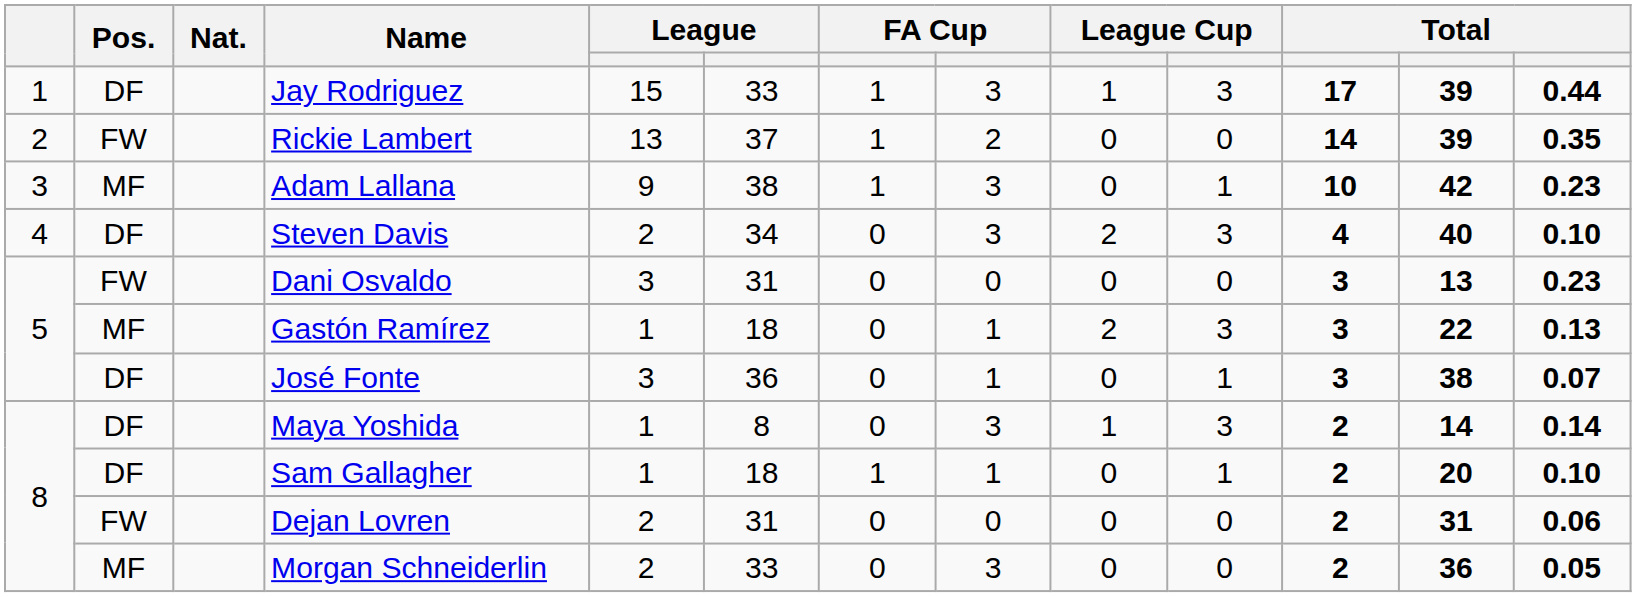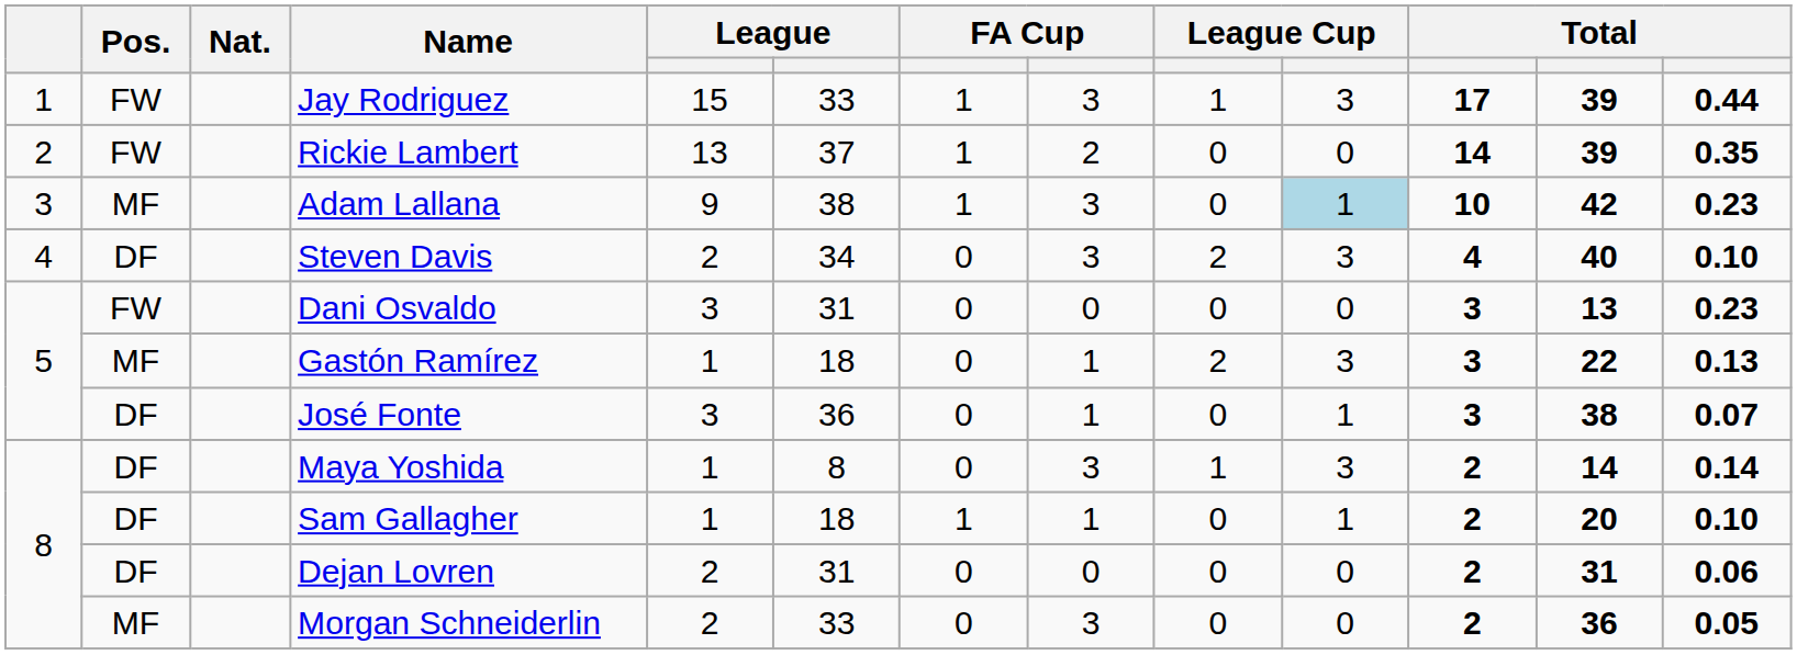 <table class="wikitable" style="width:65%; font-size:95%;">
 <tr>
 <th width="3%" rowspan="2"></th>
 <th width="3%" rowspan="2">Pos.</th>
 <th width="3%" rowspan="2">Nat.</th>
 <th width="14%" rowspan="2">Name</th>
 <th width="10%" colspan="2">League</th>
 <th width="10%" colspan="2">FA Cup</th>
 <th width="10%" colspan="2">League Cup</th>
 <th width="15%" colspan="3">Total</th>
 </tr>
 <tr>
 <th width="5%"></th>
 <th width="5%"></th>
 <th width="5%"></th>
 <th width="5%"></th>
 <th width="5%"></th>
 <th width="5%"></th>
 <th width="5%"></th>
 <th width="5%"></th>
 <th width="5%"></th>
 </tr>
 <tr>
 <td align="center">1</td>
-<td align="center">DF</td>
+<td align="center">FW</td>
 <td align="center"></td>
 <td><a href='#'>Jay Rodriguez</a></td>
 <td align="center">15</td>
 <td align="center">33</td>
 <td align="center">1</td>
 <td align="center">3</td>
 <td align="center">1</td>
 <td align="center">3</td>
 <td align="center"><strong>17</strong></td>
 <td align="center"><strong>39</strong></td>
 <td align="center"><strong>0.44</strong></td>
 </tr>
 <tr>
 <td align="center">2</td>
 <td align="center">FW</td>
 <td align="center"></td>
 <td><a href='#'>Rickie Lambert</a></td>
 <td align="center">13</td>
 <td align="center">37</td>
 <td align="center">1</td>
 <td align="center">2</td>
 <td align="center">0</td>
 <td align="center">0</td>
 <td align="center"><strong>14</strong></td>
 <td align="center"><strong>39</strong></td>
 <td align="center"><strong>0.35</strong></td>
 </tr>
 <tr>
 <td align="center">3</td>
 <td align="center">MF</td>
 <td align="center"></td>
 <td><a href='#'>Adam Lallana</a></td>
 <td align="center">9</td>
 <td align="center">38</td>
 <td align="center">1</td>
 <td align="center">3</td>
 <td align="center">0</td>
-<td align="center">1</td>
+<td align="center" style="background: lightblue;">1</td>
 <td align="center"><strong>10</strong></td>
 <td align="center"><strong>42</strong></td>
 <td align="center"><strong>0.23</strong></td>
 </tr>
 <tr>
 <td align="center">4</td>
 <td align="center">DF</td>
 <td align="center"></td>
 <td><a href='#'>Steven Davis</a></td>
 <td align="center">2</td>
 <td align="center">34</td>
 <td align="center">0</td>
 <td align="center">3</td>
 <td align="center">2</td>
 <td align="center">3</td>
 <td align="center"><strong>4</strong></td>
 <td align="center"><strong>40</strong></td>
 <td align="center"><strong>0.10</strong></td>
 </tr>
 <tr>
 <td align="center" rowspan="3">5</td>
 <td align="center">FW</td>
 <td align="center"></td>
 <td><a href='#'>Dani Osvaldo</a></td>
 <td align="center">3</td>
 <td align="center">31</td>
 <td align="center">0</td>
 <td align="center">0</td>
 <td align="center">0</td>
 <td align="center">0</td>
 <td align="center"><strong>3</strong></td>
 <td align="center"><strong>13</strong></td>
 <td align="center"><strong>0.23</strong></td>
 </tr>
 <tr>
 <td align="center">MF</td>
 <td align="center"></td>
 <td><a href='#'>Gastón Ramírez</a></td>
 <td align="center">1</td>
 <td align="center">18</td>
 <td align="center">0</td>
 <td align="center">1</td>
 <td align="center">2</td>
 <td align="center">3</td>
 <td align="center"><strong>3</strong></td>
 <td align="center"><strong>22</strong></td>
 <td align="center"><strong>0.13</strong></td>
 </tr>
 <tr>
 <td align="center">DF</td>
 <td align="center"></td>
 <td><a href='#'>José Fonte</a></td>
 <td align="center">3</td>
 <td align="center">36</td>
 <td align="center">0</td>
 <td align="center">1</td>
 <td align="center">0</td>
 <td align="center">1</td>
 <td align="center"><strong>3</strong></td>
 <td align="center"><strong>38</strong></td>
 <td align="center"><strong>0.07</strong></td>
 </tr>
 <tr>
 <td align="center" rowspan="4">8</td>
 <td align="center">DF</td>
 <td align="center"></td>
 <td><a href='#'>Maya Yoshida</a></td>
 <td align="center">1</td>
 <td align="center">8</td>
 <td align="center">0</td>
 <td align="center">3</td>
 <td align="center">1</td>
 <td align="center">3</td>
 <td align="center"><strong>2</strong></td>
 <td align="center"><strong>14</strong></td>
 <td align="center"><strong>0.14</strong></td>
 </tr>
 <tr>
 <td align="center">DF</td>
 <td align="center"></td>
 <td><a href='#'>Sam Gallagher</a></td>
 <td align="center">1</td>
 <td align="center">18</td>
 <td align="center">1</td>
 <td align="center">1</td>
 <td align="center">0</td>
 <td align="center">1</td>
 <td align="center"><strong>2</strong></td>
 <td align="center"><strong>20</strong></td>
 <td align="center"><strong>0.10</strong></td>
 </tr>
 <tr>
-<td align="center">FW</td>
+<td align="center">DF</td>
 <td align="center"></td>
 <td><a href='#'>Dejan Lovren</a></td>
 <td align="center">2</td>
 <td align="center">31</td>
 <td align="center">0</td>
 <td align="center">0</td>
 <td align="center">0</td>
 <td align="center">0</td>
 <td align="center"><strong>2</strong></td>
 <td align="center"><strong>31</strong></td>
 <td align="center"><strong>0.06</strong></td>
 </tr>
 <tr>
 <td align="center">MF</td>
 <td align="center"></td>
 <td><a href='#'>Morgan Schneiderlin</a></td>
 <td align="center">2</td>
 <td align="center">33</td>
 <td align="center">0</td>
 <td align="center">3</td>
 <td align="center">0</td>
 <td align="center">0</td>
 <td align="center"><strong>2</strong></td>
 <td align="center"><strong>36</strong></td>
 <td align="center"><strong>0.05</strong></td>
 </tr>
 </table>
